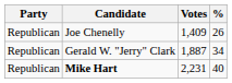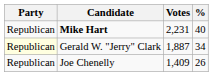 <table class="wikitable">
 <tr>
 <th>Party</th>
 <th>Candidate</th>
 <th>Votes</th>
 <th>%</th>
 </tr>
 <tr>
 <td>Republican</td>
-<td>Joe Chenelly</td>
-<td>1,409</td>
-<td>26</td>
+<td><strong>Mike Hart</strong></td>
+<td>2,231</td>
+<td>40</td>
 </tr>
 <tr>
-<td>Republican</td>
+<td style="background: lightyellow;">Republican</td>
 <td>Gerald W. "Jerry" Clark</td>
 <td>1,887</td>
 <td>34</td>
 </tr>
 <tr>
 <td>Republican</td>
-<td><strong>Mike Hart</strong></td>
-<td>2,231</td>
-<td>40</td>
+<td>Joe Chenelly</td>
+<td>1,409</td>
+<td>26</td>
 </tr>
 </table>
